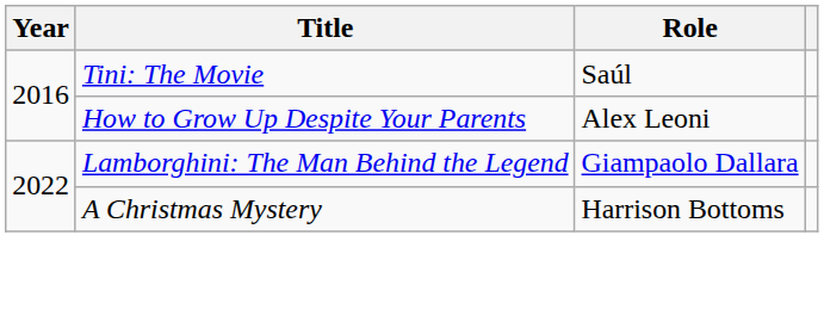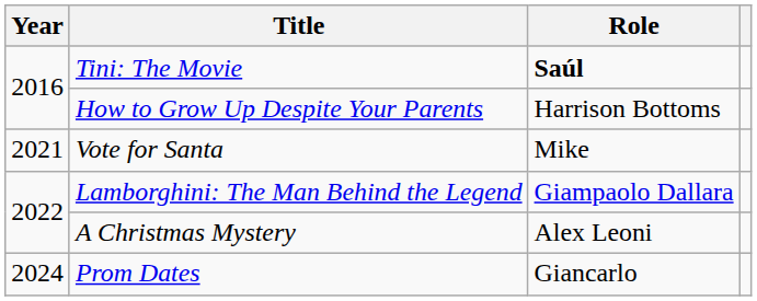 <table class="wikitable plainrowheaders sortable">
 <tr>
 <th>Year</th>
 <th>Title</th>
 <th>Role</th>
 <th class="unsortable"></th>
 </tr>
 <tr>
 <td rowspan="2">2016</td>
 <td><em><a href='#'>Tini: The Movie</a></em></td>
-<td>Saúl</td>
+<td><strong>Saúl</strong></td>
 <td></td>
 </tr>
 <tr>
 <td><em><a href='#'>How to Grow Up Despite Your Parents</a></em></td>
-<td>Alex Leoni</td>
+<td>Harrison Bottoms</td>
+<td></td>
+</tr>
+<tr>
+<td>2021</td>
+<td><em>Vote for Santa</em></td>
+<td>Mike</td>
 <td></td>
 </tr>
 <tr>
 <td rowspan="2">2022</td>
 <td><em><a href='#'>Lamborghini: The Man Behind the Legend</a></em></td>
 <td><a href='#'>Giampaolo Dallara</a></td>
 <td></td>
 </tr>
 <tr>
 <td><em>A Christmas Mystery</em></td>
-<td>Harrison Bottoms</td>
+<td>Alex Leoni</td>
+<td></td>
+</tr>
+<tr>
+<td>2024</td>
+<td><em><a href='#'>Prom Dates</a></em></td>
+<td>Giancarlo</td>
 <td></td>
 </tr>
 </table>
